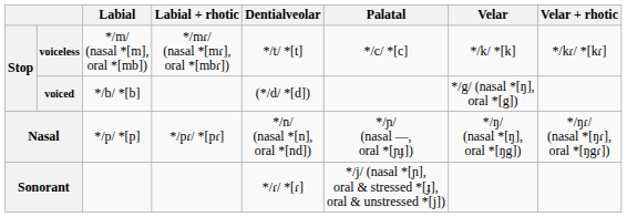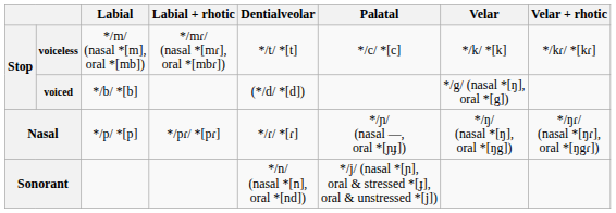 <table class="wikitable" style="text-align: center;">
 <tr>
 <th colspan="2"></th>
 <th>Labial</th>
 <th>Labial + rhotic</th>
 <th>Dentialveolar</th>
 <th>Palatal</th>
 <th>Velar</th>
 <th>Velar + rhotic</th>
 </tr>
 <tr>
 <th rowspan="2">Stop</th>
 <th><small>voiceless</small></th>
 <td>*/m/<br>(nasal *[m],<br>oral *[mb])</td>
 <td>*/mɾ/<br>(nasal *[mɾ],<br>oral *[mbɾ])</td>
 <td>*/t/ *[t]</td>
 <td>*/c/ *[c]</td>
 <td>*/k/ *[k]</td>
 <td>*/kɾ/ *[kɾ]</td>
 </tr>
 <tr>
 <th><small>voiced</small></th>
 <td>*/b/ *[b]</td>
 <td></td>
 <td>(*/d/ *[d])</td>
 <td></td>
 <td>*/g/ (nasal *[ŋ],<br>oral *[g])</td>
 <td></td>
 </tr>
 <tr>
 <th colspan="2">Nasal</th>
 <td>*/p/ *[p]</td>
 <td>*/pɾ/ *[pɾ]</td>
-<td>*/n/<br>(nasal *[n],<br>oral *[nd])</td>
+<td>*/ɾ/ *[ɾ]</td>
 <td>*/ɲ/<br>(nasal —,<br>oral *[ɲɟ])</td>
 <td>*/ŋ/<br>(nasal *[ŋ],<br>oral *[ŋg])</td>
 <td>*/ŋɾ/<br>(nasal *[ŋɾ],<br>oral *[ŋgɾ])</td>
 </tr>
 <tr>
 <th colspan="2">Sonorant</th>
 <td></td>
 <td></td>
-<td>*/ɾ/ *[ɾ]</td>
+<td>*/n/<br>(nasal *[n],<br>oral *[nd])</td>
 <td>*/j/ (nasal *[ɲ],<br>oral & stressed *[ɟ],<br>oral & unstressed *[j])</td>
 <td></td>
 <td></td>
 </tr>
 </table>
